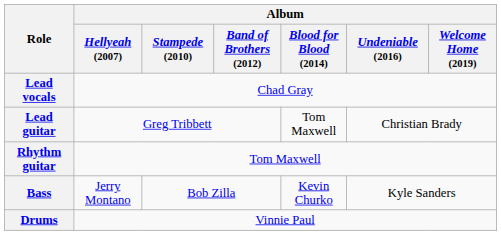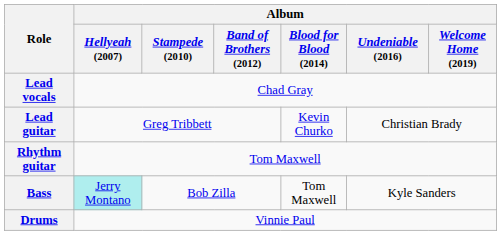 <table class="wikitable" style="text-align:center; width:100%;">
 <tr>
 <th rowspan="2" style="width:10%;">Role</th>
 <th colspan="6" style="text-align:center;">Album</th>
 </tr>
 <tr>
 <th style="text-align:center; width:8%;"><em><a href='#'>Hellyeah</a></em><br><small>(2007)</small></th>
 <th style="text-align:center; width:8%;"><em><a href='#'>Stampede</a></em><br><small>(2010)</small></th>
 <th style="text-align:center; width:8%;"><em><a href='#'>Band of Brothers</a></em><br><small>(2012)</small></th>
 <th style="text-align:center; width:8%;"><em><a href='#'>Blood for Blood</a></em><br><small>(2014)</small></th>
 <th style="text-align:center; width:8%;"><em><a href='#'>Undeniable</a></em><br><small>(2016)</small></th>
 <th style="text-align:center; width:8%;"><em><a href='#'>Welcome Home</a></em><br><small>(2019)</small></th>
 </tr>
 <tr>
 <th><a href='#'>Lead vocals</a></th>
 <td colspan="6"><a href='#'>Chad Gray</a></td>
 </tr>
 <tr>
 <th><a href='#'>Lead guitar</a></th>
 <td colspan="3"><a href='#'>Greg Tribbett</a></td>
-<td colspan="1">Tom Maxwell</td>
+<td colspan="1"><a href='#'>Kevin Churko</a></td>
 <td colspan="2">Christian Brady</td>
 </tr>
 <tr>
 <th><a href='#'>Rhythm guitar</a></th>
 <td colspan="6"><a href='#'>Tom Maxwell</a></td>
 </tr>
 <tr>
 <th><a href='#'>Bass</a></th>
-<td colspan="1"><a href='#'>Jerry Montano</a></td>
+<td colspan="1" style="background: paleturquoise;"><a href='#'>Jerry Montano</a></td>
 <td colspan="2"><a href='#'>Bob Zilla</a></td>
-<td colspan="1"><a href='#'>Kevin Churko</a></td>
+<td colspan="1">Tom Maxwell</td>
 <td colspan="2">Kyle Sanders</td>
 </tr>
 <tr>
 <th><a href='#'>Drums</a></th>
 <td colspan="6"><a href='#'>Vinnie Paul</a></td>
 </tr>
 </table>
